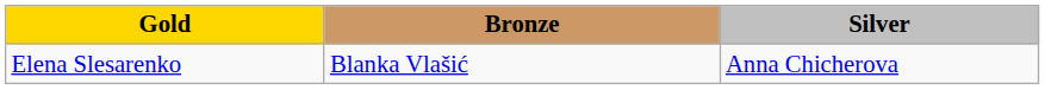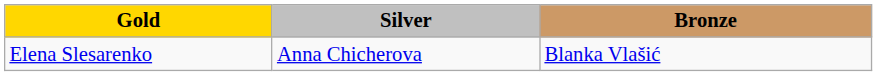 <table class="wikitable" style="text-align:left">
 <tr align="center">
 <td width=200 bgcolor=gold><strong>Gold</strong></td>
+<td width=200 bgcolor=silver><strong>Silver</strong></td>
 <td width=250 bgcolor=CC9966><strong>Bronze</strong></td>
-<td width=200 bgcolor=silver><strong>Silver</strong></td>
 </tr>
 <tr>
 <td><a href='#'>Elena Slesarenko</a><br><em></em></td>
+<td><a href='#'>Anna Chicherova</a><br><em></em></td>
 <td><a href='#'>Blanka Vlašić</a><br><em></em></td>
-<td><a href='#'>Anna Chicherova</a><br><em></em></td>
 </tr>
 </table>
